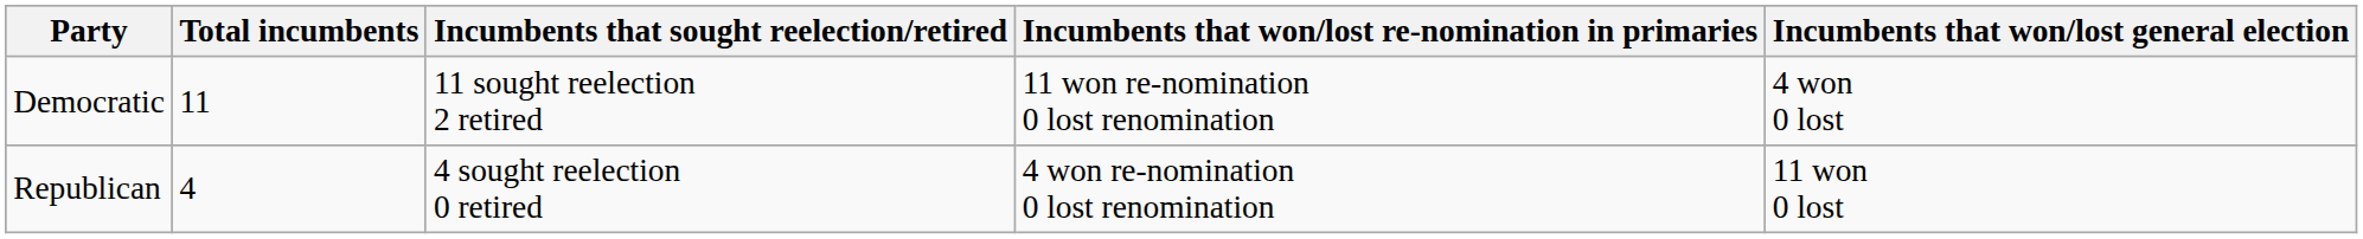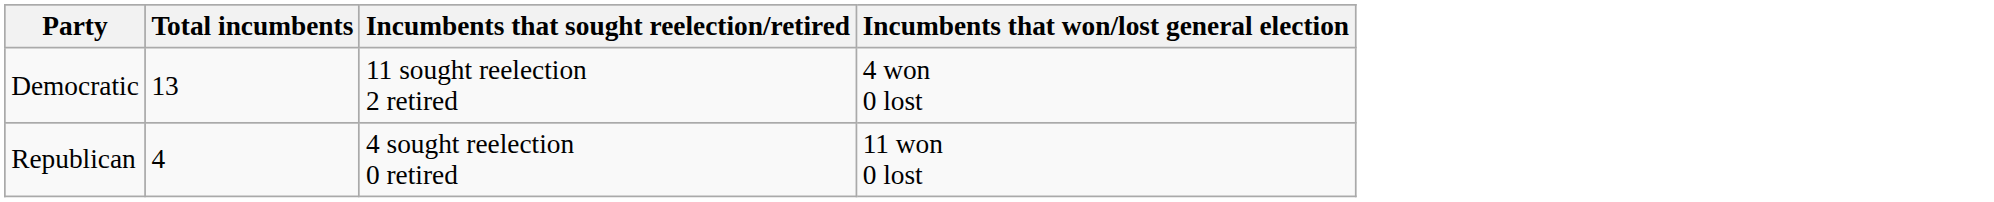 <table class="wikitable">
 <tr>
 <th>Party</th>
 <th>Total incumbents</th>
 <th>Incumbents that sought reelection/retired</th>
-<th>Incumbents that won/lost re-nomination in primaries</th>
 <th>Incumbents that won/lost general election</th>
 </tr>
 <tr>
 <td>Democratic</td>
-<td>11</td>
+<td>13</td>
 <td>11 sought reelection<br>2 retired</td>
-<td>11 won re-nomination<br>0 lost renomination</td>
 <td>4 won<br>0 lost</td>
 </tr>
 <tr>
 <td>Republican</td>
 <td>4</td>
 <td>4 sought reelection<br>0 retired</td>
-<td>4 won re-nomination<br>0 lost renomination</td>
 <td>11 won<br>0 lost</td>
 </tr>
 </table>
